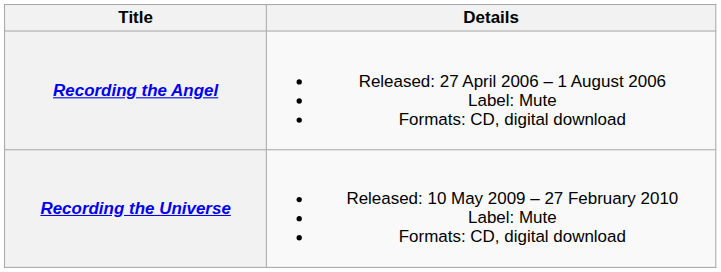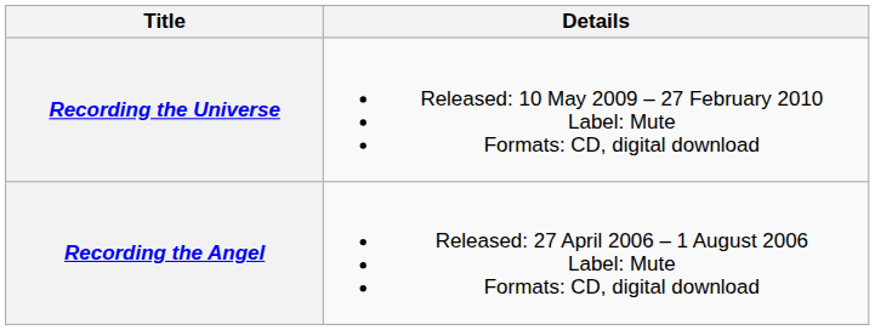 <table class="wikitable plainrowheaders" style="text-align:center;">
 <tr>
 <th scope="col" style="width:15em;">Title</th>
 <th scope="col" style="width:26em;">Details</th>
 </tr>
 <tr>
+<th scope="row"><em><a href='#'>Recording the Universe</a></em></th>
+<td><br><ul><li>Released: 10 May 2009 – 27 February 2010 </li><li>Label: Mute</li><li>Formats: CD, digital download</li></ul></td>
+</tr>
+<tr>
 <th scope="row"><em><a href='#'>Recording the Angel</a></em></th>
 <td><br><ul><li>Released: 27 April 2006 – 1 August 2006 </li><li>Label: Mute</li><li>Formats: CD, digital download</li></ul></td>
 </tr>
-<tr>
-<th scope="row"><em><a href='#'>Recording the Universe</a></em></th>
-<td><br><ul><li>Released: 10 May 2009 – 27 February 2010 </li><li>Label: Mute</li><li>Formats: CD, digital download</li></ul></td>
-</tr>
 </table>
